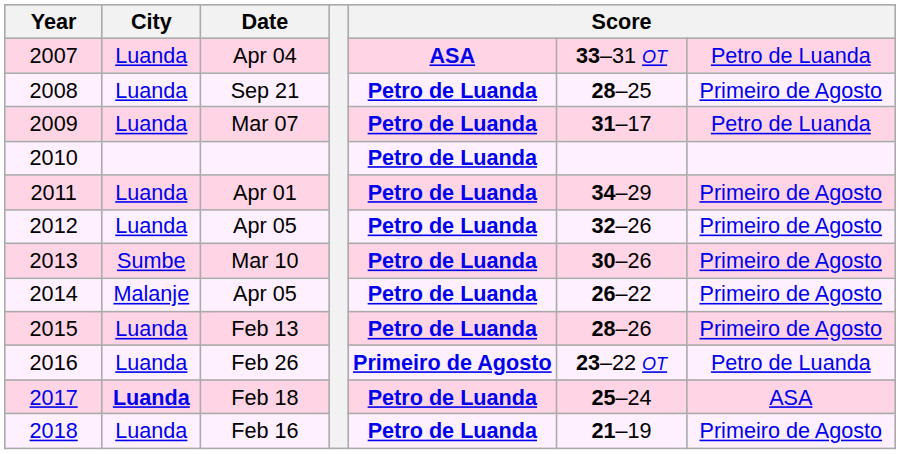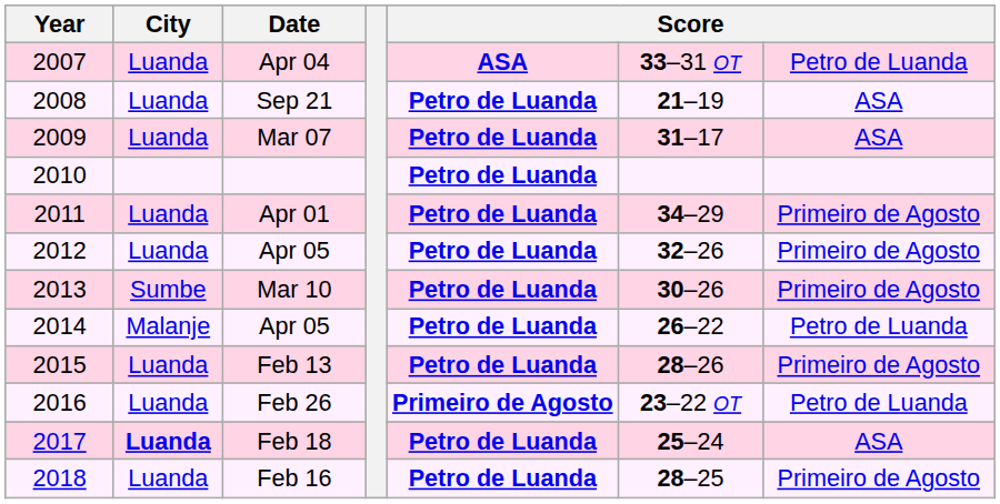 <table class="wikitable" style="font-size:85%; text-align: center;">
 <tr bgcolor=#c1d8ff>
 <th rowspan=1 width=55px>Year</th>
 <th rowspan=1 width=55px>City</th>
 <th rowspan=1 width=75px>Date</th>
 <th width=5px rowspan=13 bgcolor=ffffff></th>
 <th colspan=3>Score</th>
 </tr>
 <tr bgcolor=#ffd4e4>
 <td>2007 </td>
 <td><a href='#'>Luanda</a></td>
 <td>Apr 04</td>
 <td width=125px><strong><a href='#'>ASA</a></strong></td>
 <td><strong>33</strong>–31 <em><small><a href='#'>OT</a></small></em></td>
 <td width=125px><a href='#'>Petro de Luanda</a></td>
 </tr>
 <tr bgcolor=#fff0ff>
 <td>2008 </td>
 <td><a href='#'>Luanda</a></td>
 <td>Sep 21</td>
 <td><strong><a href='#'>Petro de Luanda</a></strong></td>
-<td><strong>28</strong>–25</td>
-<td><a href='#'>Primeiro de Agosto</a></td>
+<td><strong>21</strong>–19</td>
+<td><a href='#'>ASA</a></td>
 </tr>
 <tr bgcolor=#ffd4e4>
 <td>2009 </td>
 <td><a href='#'>Luanda</a></td>
 <td>Mar 07</td>
 <td><strong><a href='#'>Petro de Luanda</a></strong></td>
 <td><strong>31</strong>–17</td>
-<td width=125px><a href='#'>Petro de Luanda</a></td>
+<td><a href='#'>ASA</a></td>
 </tr>
 <tr bgcolor=#fff0ff>
 <td>2010</td>
 <td></td>
 <td></td>
 <td><strong><a href='#'>Petro de Luanda</a></strong></td>
 <td></td>
 <td></td>
 </tr>
 <tr bgcolor=#ffd4e4>
 <td>2011 </td>
 <td><a href='#'>Luanda</a></td>
 <td>Apr 01</td>
 <td><strong><a href='#'>Petro de Luanda</a></strong></td>
 <td width=75px><strong>34</strong>–29</td>
 <td><a href='#'>Primeiro de Agosto</a></td>
 </tr>
 <tr bgcolor=#fff0ff>
 <td>2012</td>
 <td><a href='#'>Luanda</a></td>
 <td>Apr 05</td>
 <td><strong><a href='#'>Petro de Luanda</a></strong></td>
 <td><strong>32</strong>–26</td>
 <td><a href='#'>Primeiro de Agosto</a></td>
 </tr>
 <tr bgcolor=#ffd4e4>
 <td>2013 </td>
 <td><a href='#'>Sumbe</a></td>
 <td>Mar 10</td>
 <td><strong><a href='#'>Petro de Luanda</a></strong></td>
 <td><strong>30</strong>–26</td>
 <td><a href='#'>Primeiro de Agosto</a></td>
 </tr>
 <tr bgcolor=#fff0ff>
 <td>2014 </td>
 <td><a href='#'>Malanje</a></td>
 <td>Apr 05</td>
 <td><strong><a href='#'>Petro de Luanda</a></strong></td>
 <td><strong>26</strong>–22</td>
-<td><a href='#'>Primeiro de Agosto</a></td>
+<td><a href='#'>Petro de Luanda</a></td>
 </tr>
 <tr bgcolor=#ffd4e4>
 <td>2015 </td>
 <td><a href='#'>Luanda</a></td>
 <td>Feb 13</td>
 <td><strong><a href='#'>Petro de Luanda</a></strong></td>
 <td><strong>28</strong>–26</td>
 <td><a href='#'>Primeiro de Agosto</a></td>
 </tr>
 <tr bgcolor=#fff0ff>
 <td>2016</td>
 <td><a href='#'>Luanda</a></td>
 <td>Feb 26</td>
 <td><strong><a href='#'>Primeiro de Agosto</a></strong></td>
 <td><strong>23</strong>–22 <em><small><a href='#'>OT</a></small></em></td>
 <td><a href='#'>Petro de Luanda</a></td>
 </tr>
 <tr bgcolor=#ffd4e4>
 <td><a href='#'>2017</a></td>
 <td><strong><a href='#'>Luanda</a></strong></td>
 <td>Feb 18</td>
 <td><strong><a href='#'>Petro de Luanda</a></strong></td>
 <td><strong>25</strong>–24</td>
 <td><a href='#'>ASA</a></td>
 </tr>
 <tr bgcolor=#fff0ff>
 <td><a href='#'>2018</a></td>
 <td><a href='#'>Luanda</a></td>
 <td>Feb 16</td>
 <td><strong><a href='#'>Petro de Luanda</a></strong></td>
-<td><strong>21</strong>–19</td>
+<td><strong>28</strong>–25</td>
 <td><a href='#'>Primeiro de Agosto</a></td>
 </tr>
 </table>
